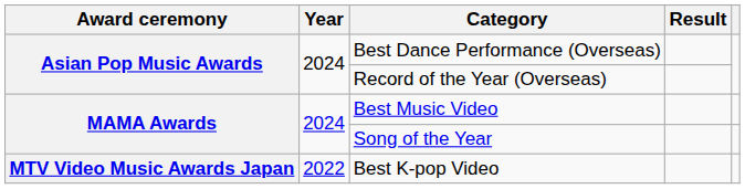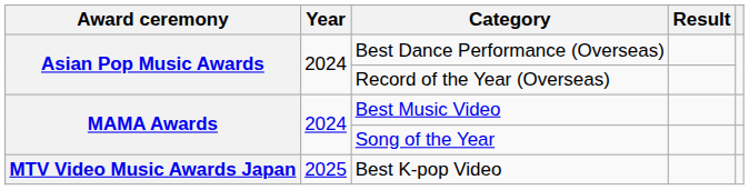 <table class="wikitable plainrowheaders sortable" style="text-align:center">
 <tr>
 <th scope="col">Award ceremony</th>
 <th scope="col">Year</th>
 <th scope="col">Category </th>
 <th scope="col">Result</th>
 <th scope="col" class="unsortable"></th>
 </tr>
 <tr>
 <th scope="row" rowspan="2"><a href='#'>Asian Pop Music Awards</a></th>
 <td rowspan="2">2024</td>
 <td style="text-align:left">Best Dance Performance (Overseas)</td>
 <td></td>
 <td rowspan="2"></td>
 </tr>
 <tr>
 <td style="text-align:left">Record of the Year (Overseas)</td>
 <td></td>
 </tr>
 <tr>
 <th scope="row" rowspan="2"><a href='#'>MAMA Awards</a></th>
 <td rowspan="2"><a href='#'>2024</a></td>
 <td style="text-align:left"><a href='#'>Best Music Video</a></td>
 <td></td>
 <td></td>
 </tr>
 <tr>
 <td style="text-align:left"><a href='#'>Song of the Year</a></td>
 <td></td>
 <td></td>
 </tr>
 <tr>
 <th scope="row"><a href='#'>MTV Video Music Awards Japan</a></th>
-<td><a href='#'>2022</a></td>
+<td><a href='#'>2025</a></td>
 <td style="text-align:left">Best K-pop Video</td>
 <td></td>
 <td></td>
 </tr>
 </table>
